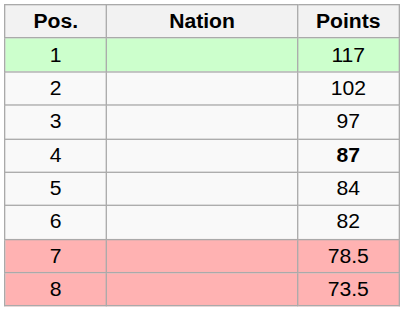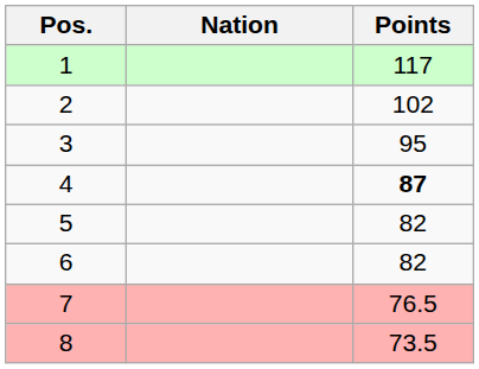 <table class="wikitable gauche" cellspacing="1" style="width:300px;">
 <tr style="background:#efefef; text-align:center;">
 <th style="width:70px;">Pos.</th>
 <th>Nation</th>
 <th style="width:70px;">Points</th>
 </tr>
 <tr style="vertical-align:top; text-align:center; background:#ccffcc;">
 <td>1</td>
 <td style="text-align:left;"></td>
 <td>117</td>
 </tr>
 <tr style="vertical-align:top; text-align:center;">
 <td>2</td>
 <td style="text-align:left;"></td>
 <td>102</td>
 </tr>
 <tr style="vertical-align:top; text-align:center;">
 <td>3</td>
 <td style="text-align:left;"></td>
-<td>97</td>
+<td>95</td>
 </tr>
 <tr style="vertical-align:top; text-align:center;">
 <td>4</td>
 <td style="text-align:left;"></td>
 <td><strong>87</strong></td>
 </tr>
 <tr style="vertical-align:top; text-align:center;">
 <td>5</td>
 <td style="text-align:left;"></td>
-<td>84</td>
+<td>82</td>
 </tr>
 <tr style="vertical-align:top; text-align:center;">
 <td>6</td>
 <td style="text-align:left;"></td>
 <td>82</td>
 </tr>
 <tr style="vertical-align:top; text-align:center; background:#ffb2b2;">
 <td>7</td>
 <td style="text-align:left;"></td>
-<td>78.5</td>
+<td>76.5</td>
 </tr>
 <tr style="vertical-align:top; text-align:center; background:#ffb2b2;">
 <td>8</td>
 <td style="text-align:left;"></td>
 <td>73.5</td>
 </tr>
 </table>
